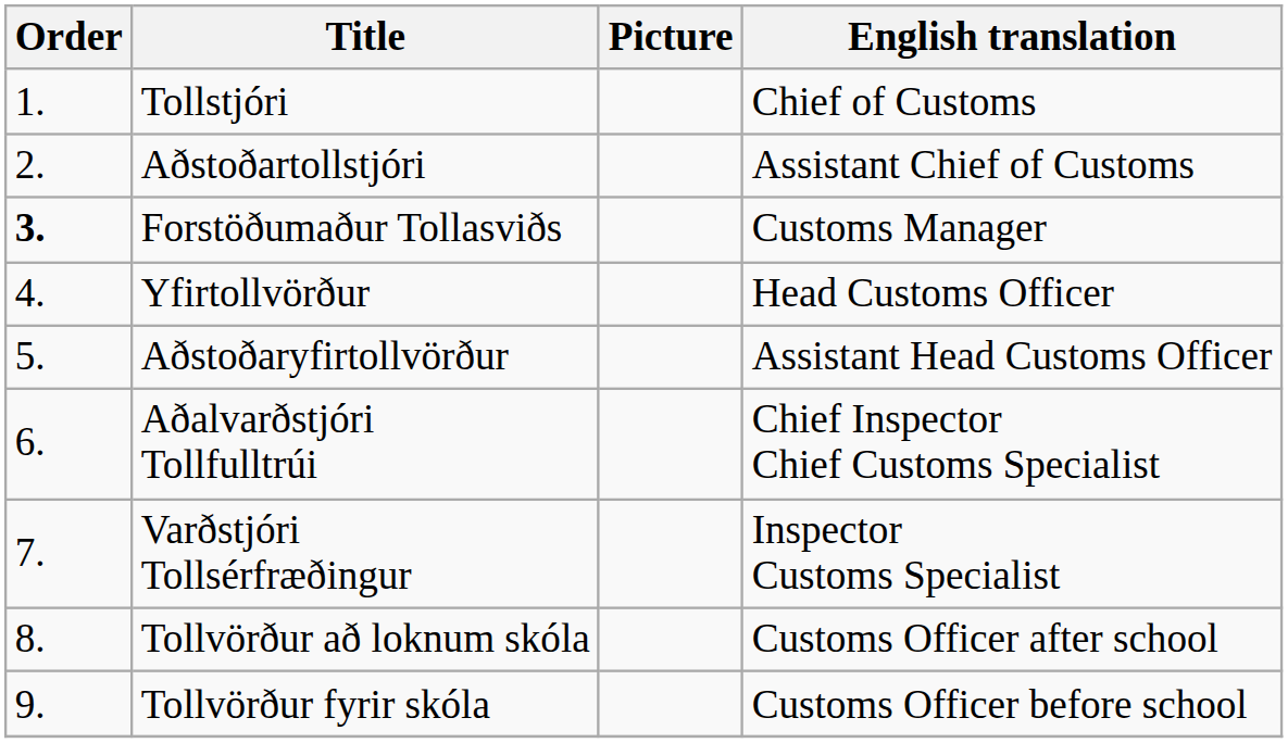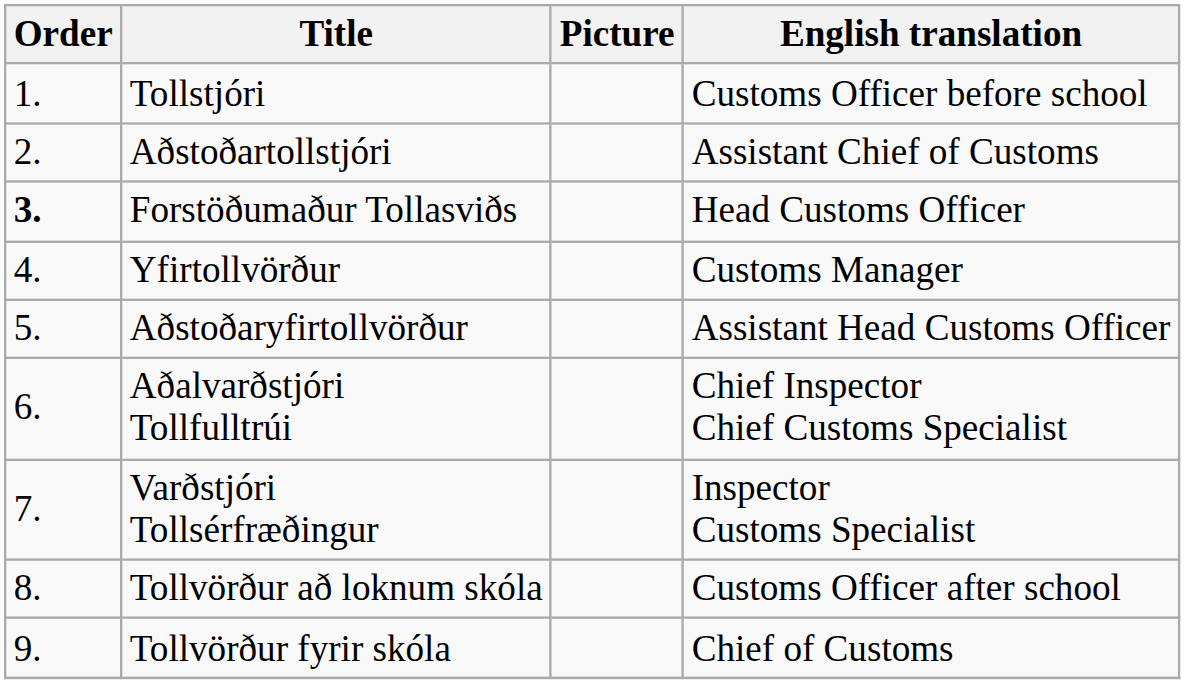 <table class="wikitable">
 <tr>
 <th>Order</th>
 <th>Title</th>
 <th>Picture</th>
 <th>English translation</th>
 </tr>
 <tr>
 <td>1.</td>
 <td>Tollstjóri</td>
 <td></td>
-<td>Chief of Customs</td>
+<td>Customs Officer before school</td>
 </tr>
 <tr>
 <td>2.</td>
 <td>Aðstoðartollstjóri</td>
 <td></td>
 <td>Assistant Chief of Customs</td>
 </tr>
 <tr>
 <td><strong>3.</strong></td>
 <td>Forstöðumaður Tollasviðs</td>
 <td></td>
-<td>Customs Manager</td>
+<td>Head Customs Officer</td>
 </tr>
 <tr>
 <td>4.</td>
 <td>Yfirtollvörður</td>
 <td></td>
-<td>Head Customs Officer</td>
+<td>Customs Manager</td>
 </tr>
 <tr>
 <td>5.</td>
 <td>Aðstoðaryfirtollvörður</td>
 <td></td>
 <td>Assistant Head Customs Officer</td>
 </tr>
 <tr>
 <td>6.</td>
 <td>Aðalvarðstjóri <br> Tollfulltrúi</td>
 <td></td>
 <td>Chief Inspector <br>  Chief Customs Specialist</td>
 </tr>
 <tr>
 <td>7.</td>
 <td>Varðstjóri <br> Tollsérfræðingur</td>
 <td></td>
 <td>Inspector <br> Customs Specialist</td>
 </tr>
 <tr>
 <td>8.</td>
 <td>Tollvörður að loknum skóla</td>
 <td></td>
 <td>Customs Officer after school</td>
 </tr>
 <tr>
 <td>9.</td>
 <td>Tollvörður fyrir skóla</td>
 <td></td>
-<td>Customs Officer before school</td>
+<td>Chief of Customs</td>
 </tr>
 <tr>
 </tr>
 </table>
